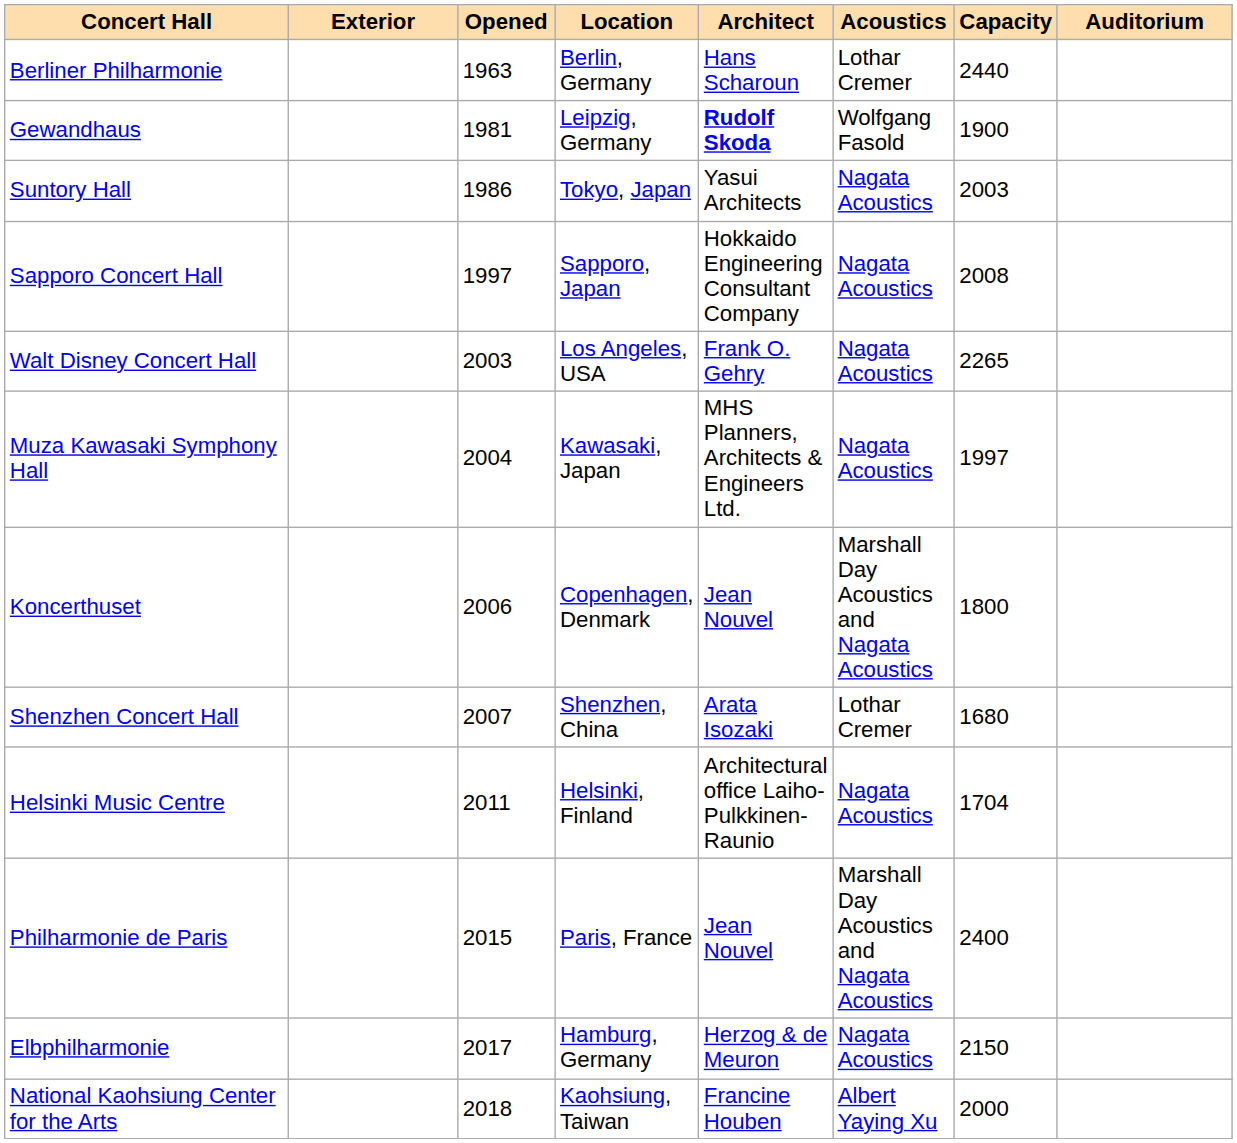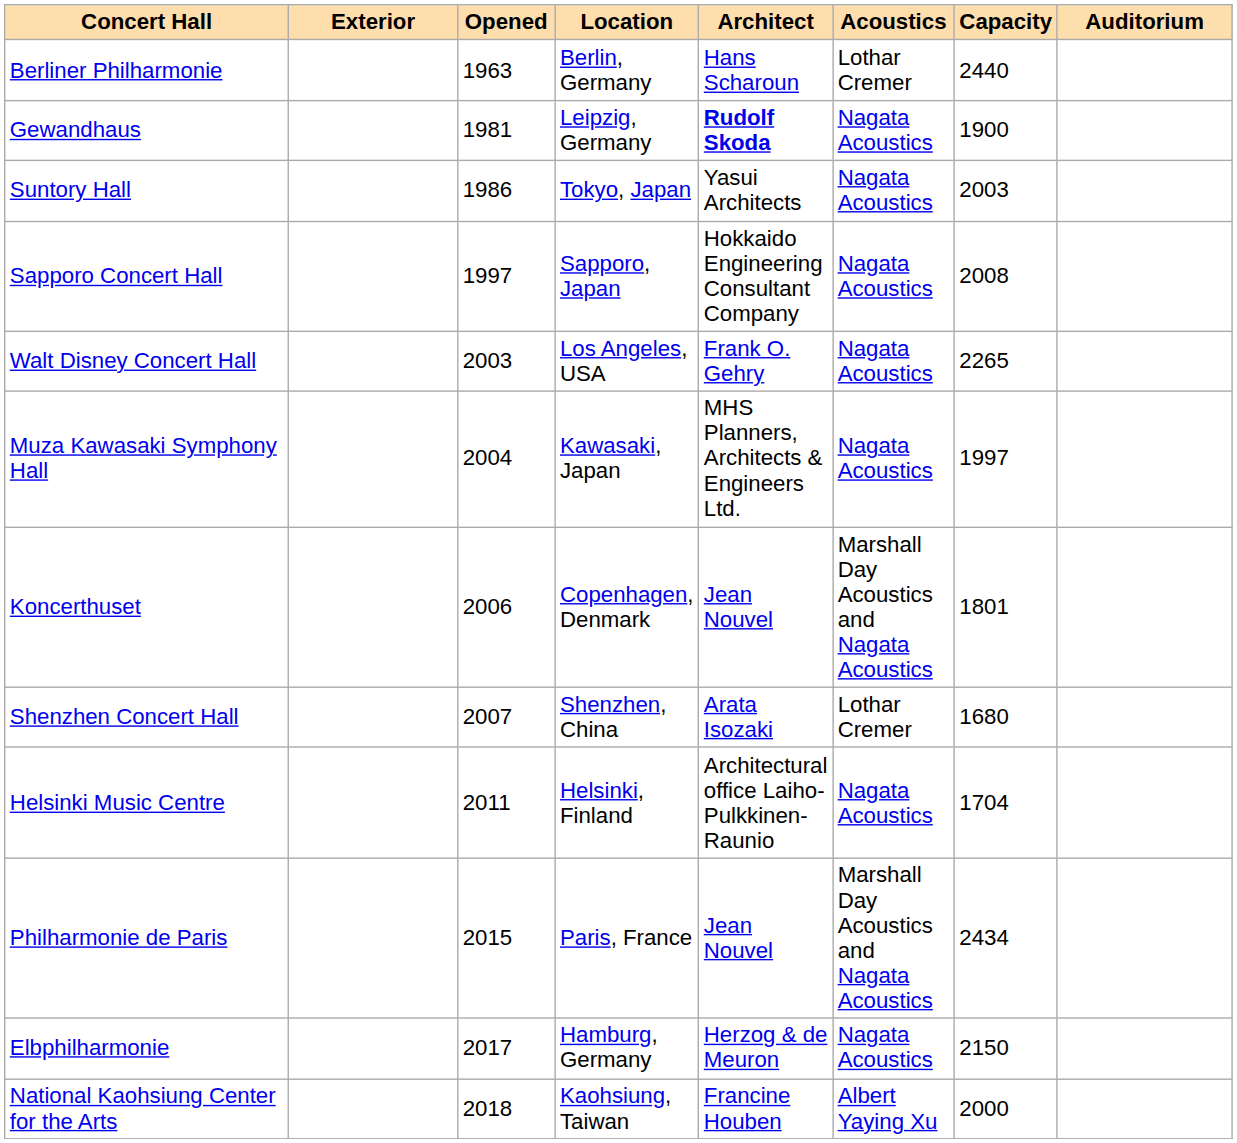 <table class="wikitable sortable"  style="width:100%; background:#fff;">
 <tr>
 <th width="25%" align="left" style="background:#ffdead;">Concert Hall</th>
 <th width="15%" align="left" style="background:#ffdead;" class="unsortable">Exterior</th>
 <th width="8%" align="centre" style="background:#ffdead;">Opened</th>
 <th width="10%" align="left" style="background:#ffdead;">Location</th>
 <th width="10%" align="left" style="background:#ffdead;">Architect</th>
 <th width="10%" align="left" style="background:#ffdead;">Acoustics</th>
 <th width="7%" align="centre" style="background:#ffdead;">Capacity</th>
 <th width="15%" align="left" style="background:#ffdead;" class="unsortable">Auditorium</th>
 </tr>
 <tr>
 <td><a href='#'>Berliner Philharmonie</a></td>
 <td></td>
 <td>1963</td>
 <td><a href='#'>Berlin</a>, Germany</td>
 <td><a href='#'>Hans Scharoun</a></td>
 <td>Lothar Cremer</td>
 <td>2440</td>
 <td></td>
 </tr>
 <tr>
 <td><a href='#'>Gewandhaus</a></td>
 <td></td>
 <td>1981</td>
 <td><a href='#'>Leipzig</a>, Germany</td>
 <td><strong><a href='#'>Rudolf Skoda</a></strong></td>
-<td>Wolfgang Fasold</td>
+<td><a href='#'>Nagata Acoustics</a></td>
 <td>1900</td>
 <td></td>
 </tr>
 <tr>
 <td><a href='#'>Suntory Hall</a></td>
 <td></td>
 <td>1986</td>
 <td><a href='#'>Tokyo</a>, <a href='#'>Japan</a></td>
 <td>Yasui Architects</td>
 <td><a href='#'>Nagata Acoustics</a></td>
 <td>2003</td>
 <td></td>
 </tr>
 <tr>
 <td><a href='#'>Sapporo Concert Hall</a></td>
 <td></td>
 <td>1997</td>
 <td><a href='#'>Sapporo</a>, <a href='#'>Japan</a></td>
 <td>Hokkaido Engineering Consultant Company</td>
 <td><a href='#'>Nagata Acoustics</a></td>
 <td>2008</td>
 <td></td>
 </tr>
 <tr>
 <td><a href='#'>Walt Disney Concert Hall</a></td>
 <td></td>
 <td>2003</td>
 <td><a href='#'>Los Angeles</a>, USA</td>
 <td><a href='#'>Frank O. Gehry</a></td>
 <td><a href='#'>Nagata Acoustics</a></td>
 <td>2265</td>
 <td></td>
 </tr>
 <tr>
 <td><a href='#'>Muza Kawasaki Symphony Hall</a></td>
 <td></td>
 <td>2004</td>
 <td><a href='#'>Kawasaki</a>, Japan</td>
 <td>MHS Planners, Architects & Engineers Ltd.</td>
 <td><a href='#'>Nagata Acoustics</a></td>
 <td>1997</td>
 <td></td>
 </tr>
 <tr>
 <td><a href='#'>Koncerthuset</a></td>
 <td></td>
 <td>2006</td>
 <td><a href='#'>Copenhagen</a>, Denmark</td>
 <td><a href='#'>Jean Nouvel</a></td>
 <td>Marshall Day Acoustics and <a href='#'>Nagata Acoustics</a></td>
-<td>1800</td>
+<td>1801</td>
 <td></td>
 </tr>
 <tr>
 <td><a href='#'>Shenzhen Concert Hall</a></td>
 <td></td>
 <td>2007</td>
 <td><a href='#'>Shenzhen</a>, China</td>
 <td><a href='#'>Arata Isozaki</a></td>
 <td>Lothar Cremer</td>
 <td>1680</td>
 <td></td>
 </tr>
 <tr>
 <td><a href='#'>Helsinki Music Centre</a></td>
 <td></td>
 <td>2011</td>
 <td><a href='#'>Helsinki</a>, Finland</td>
 <td>Architectural office Laiho-Pulkkinen-Raunio</td>
 <td><a href='#'>Nagata Acoustics</a></td>
 <td>1704</td>
 <td></td>
 </tr>
 <tr>
 <td><a href='#'>Philharmonie de Paris</a></td>
 <td></td>
 <td>2015</td>
 <td><a href='#'>Paris</a>, France</td>
 <td><a href='#'>Jean Nouvel</a></td>
 <td>Marshall Day Acoustics and <a href='#'>Nagata Acoustics</a></td>
-<td>2400</td>
+<td>2434</td>
 <td></td>
 </tr>
 <tr>
 <td><a href='#'>Elbphilharmonie</a></td>
 <td></td>
 <td>2017</td>
 <td><a href='#'>Hamburg</a>, Germany</td>
 <td><a href='#'>Herzog & de Meuron</a></td>
 <td><a href='#'>Nagata Acoustics</a></td>
 <td>2150</td>
 <td></td>
 </tr>
 <tr>
 <td><a href='#'>National Kaohsiung Center for the Arts</a></td>
 <td></td>
 <td>2018</td>
 <td><a href='#'>Kaohsiung</a>, Taiwan</td>
 <td><a href='#'>Francine Houben</a></td>
 <td><a href='#'>Albert Yaying Xu</a></td>
 <td>2000</td>
 <td></td>
 </tr>
 <tr>
 </tr>
 </table>
